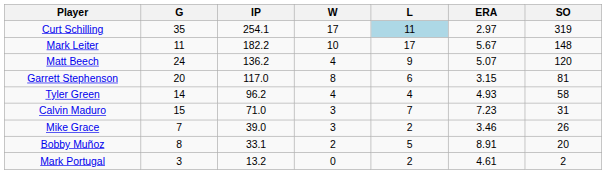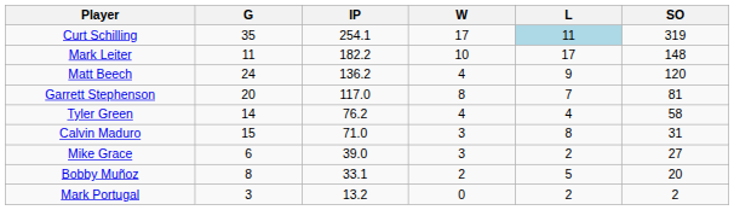 <table class="wikitable sortable">
 <tr>
 <th bgcolor="#DDDDFF" width="16%">Player</th>
 <th bgcolor="#DDDDFF" width="9%">G</th>
 <th bgcolor="#DDDDFF" width="9%">IP</th>
 <th bgcolor="#DDDDFF" width="9%">W</th>
 <th bgcolor="#DDDDFF" width="9%">L</th>
-<th bgcolor="#DDDDFF" width="9%">ERA</th>
 <th bgcolor="#DDDDFF" width="9%">SO</th>
 </tr>
 <tr align="center">
 <td><a href='#'>Curt Schilling</a></td>
 <td>35</td>
 <td>254.1</td>
 <td>17</td>
 <td style="background: lightblue;">11</td>
-<td>2.97</td>
 <td>319</td>
 </tr>
 <tr align=center>
 <td><a href='#'>Mark Leiter</a></td>
 <td>11</td>
 <td>182.2</td>
 <td>10</td>
 <td>17</td>
-<td>5.67</td>
 <td>148</td>
 </tr>
 <tr align=center>
 <td><a href='#'>Matt Beech</a></td>
 <td>24</td>
 <td>136.2</td>
 <td>4</td>
 <td>9</td>
-<td>5.07</td>
 <td>120</td>
 </tr>
 <tr align=center>
 <td><a href='#'>Garrett Stephenson</a></td>
 <td>20</td>
 <td>117.0</td>
 <td>8</td>
-<td>6</td>
-<td>3.15</td>
+<td>7</td>
 <td>81</td>
 </tr>
 <tr align=center>
 <td><a href='#'>Tyler Green</a></td>
 <td>14</td>
-<td>96.2</td>
+<td>76.2</td>
 <td>4</td>
 <td>4</td>
-<td>4.93</td>
 <td>58</td>
 </tr>
 <tr align=center>
 <td><a href='#'>Calvin Maduro</a></td>
 <td>15</td>
 <td>71.0</td>
 <td>3</td>
-<td>7</td>
-<td>7.23</td>
+<td>8</td>
 <td>31</td>
 </tr>
 <tr align=center>
 <td><a href='#'>Mike Grace</a></td>
-<td>7</td>
+<td>6</td>
 <td>39.0</td>
 <td>3</td>
 <td>2</td>
-<td>3.46</td>
-<td>26</td>
+<td>27</td>
 </tr>
 <tr align=center>
 <td><a href='#'>Bobby Muñoz</a></td>
 <td>8</td>
 <td>33.1</td>
 <td>2</td>
 <td>5</td>
-<td>8.91</td>
 <td>20</td>
 </tr>
 <tr align=center>
 <td><a href='#'>Mark Portugal</a></td>
 <td>3</td>
 <td>13.2</td>
 <td>0</td>
 <td>2</td>
-<td>4.61</td>
 <td>2</td>
 </tr>
 </table>
